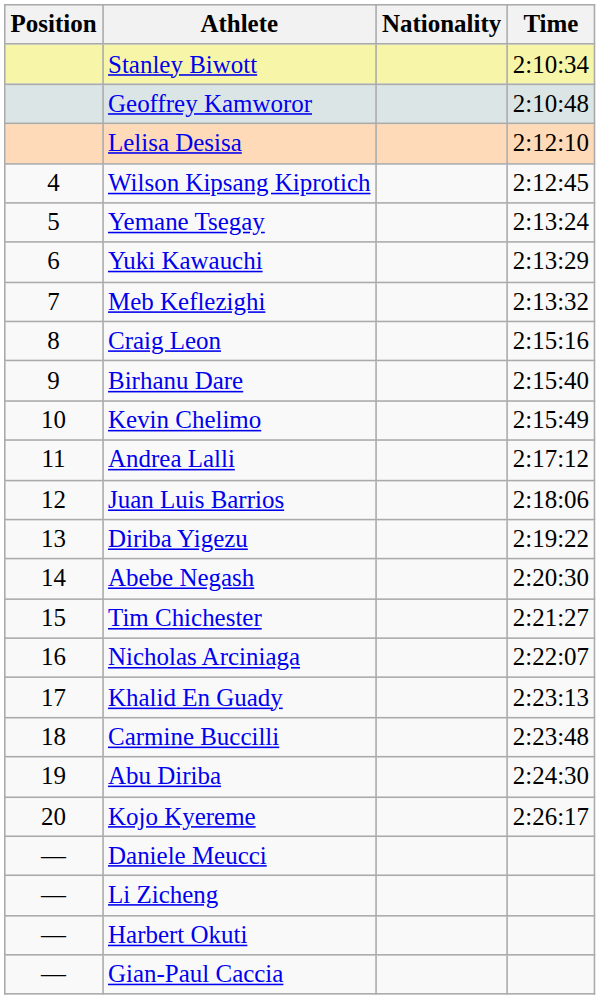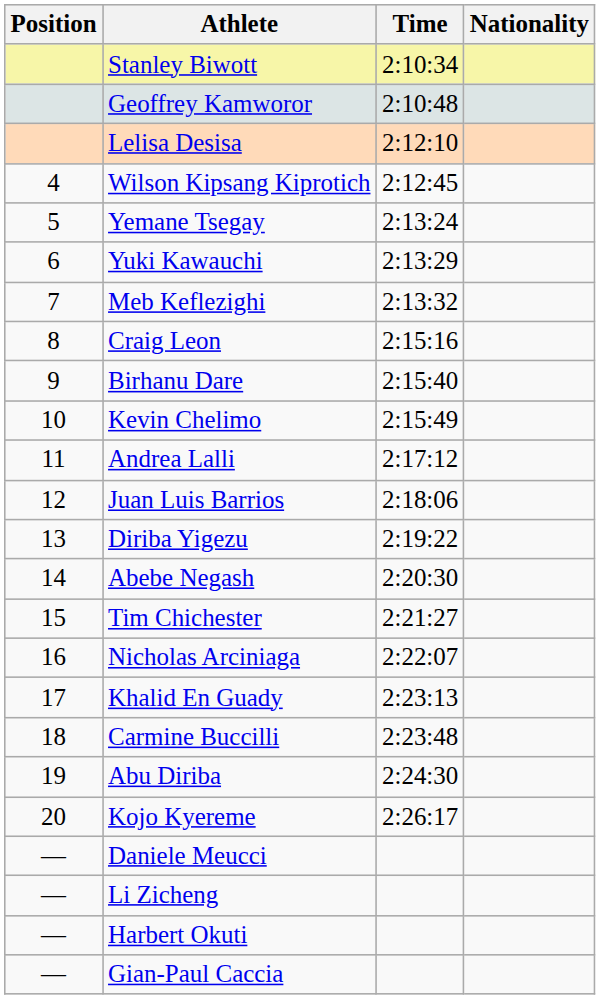 <table class="wikitable sortable">
 <tr>
 <th>Position</th>
 <th>Athlete</th>
+<th>Time</th>
 <th>Nationality</th>
-<th>Time</th>
 </tr>
 <tr bgcolor=#F7F6A8>
 <td align=center></td>
 <td><a href='#'>Stanley Biwott</a></td>
+<td>2:10:34</td>
 <td></td>
-<td>2:10:34</td>
 </tr>
 <tr bgcolor=#DCE5E5>
 <td align=center></td>
 <td><a href='#'>Geoffrey Kamworor</a></td>
+<td>2:10:48</td>
 <td></td>
-<td>2:10:48</td>
 </tr>
 <tr bgcolor=#FFDAB9>
 <td align=center></td>
 <td><a href='#'>Lelisa Desisa</a></td>
+<td>2:12:10</td>
 <td></td>
-<td>2:12:10</td>
 </tr>
 <tr>
 <td align=center>4</td>
 <td><a href='#'>Wilson Kipsang Kiprotich</a></td>
+<td>2:12:45</td>
 <td></td>
-<td>2:12:45</td>
 </tr>
 <tr>
 <td align=center>5</td>
 <td><a href='#'>Yemane Tsegay</a></td>
+<td>2:13:24</td>
 <td></td>
-<td>2:13:24</td>
 </tr>
 <tr>
 <td align=center>6</td>
 <td><a href='#'>Yuki Kawauchi</a></td>
+<td>2:13:29</td>
 <td></td>
-<td>2:13:29</td>
 </tr>
 <tr>
 <td align=center>7</td>
 <td><a href='#'>Meb Keflezighi</a></td>
+<td>2:13:32</td>
 <td></td>
-<td>2:13:32</td>
 </tr>
 <tr>
 <td align=center>8</td>
 <td><a href='#'>Craig Leon</a></td>
+<td>2:15:16</td>
 <td></td>
-<td>2:15:16</td>
 </tr>
 <tr>
 <td align=center>9</td>
 <td><a href='#'>Birhanu Dare</a></td>
+<td>2:15:40</td>
 <td></td>
-<td>2:15:40</td>
 </tr>
 <tr>
 <td align=center>10</td>
 <td><a href='#'>Kevin Chelimo</a></td>
+<td>2:15:49</td>
 <td></td>
-<td>2:15:49</td>
 </tr>
 <tr>
 <td align=center>11</td>
 <td><a href='#'>Andrea Lalli</a></td>
+<td>2:17:12</td>
 <td></td>
-<td>2:17:12</td>
 </tr>
 <tr>
 <td align=center>12</td>
 <td><a href='#'>Juan Luis Barrios</a></td>
+<td>2:18:06</td>
 <td></td>
-<td>2:18:06</td>
 </tr>
 <tr>
 <td align=center>13</td>
 <td><a href='#'>Diriba Yigezu</a></td>
+<td>2:19:22</td>
 <td></td>
-<td>2:19:22</td>
 </tr>
 <tr>
 <td align=center>14</td>
 <td><a href='#'>Abebe Negash</a></td>
+<td>2:20:30</td>
 <td></td>
-<td>2:20:30</td>
 </tr>
 <tr>
 <td align=center>15</td>
 <td><a href='#'>Tim Chichester</a></td>
+<td>2:21:27</td>
 <td></td>
-<td>2:21:27</td>
 </tr>
 <tr>
 <td align=center>16</td>
 <td><a href='#'>Nicholas Arciniaga</a></td>
+<td>2:22:07</td>
 <td></td>
-<td>2:22:07</td>
 </tr>
 <tr>
 <td align=center>17</td>
 <td><a href='#'>Khalid En Guady</a></td>
+<td>2:23:13</td>
 <td></td>
-<td>2:23:13</td>
 </tr>
 <tr>
 <td align=center>18</td>
 <td><a href='#'>Carmine Buccilli</a></td>
+<td>2:23:48</td>
 <td></td>
-<td>2:23:48</td>
 </tr>
 <tr>
 <td align=center>19</td>
 <td><a href='#'>Abu Diriba</a></td>
+<td>2:24:30</td>
 <td></td>
-<td>2:24:30</td>
 </tr>
 <tr>
 <td align=center>20</td>
 <td><a href='#'>Kojo Kyereme</a></td>
+<td>2:26:17</td>
 <td></td>
-<td>2:26:17</td>
 </tr>
 <tr>
 <td align=center>—</td>
 <td><a href='#'>Daniele Meucci</a></td>
 <td></td>
 <td></td>
 </tr>
 <tr>
 <td align=center>—</td>
 <td><a href='#'>Li Zicheng</a></td>
 <td></td>
 <td></td>
 </tr>
 <tr>
 <td align=center>—</td>
 <td><a href='#'>Harbert Okuti</a></td>
 <td></td>
 <td></td>
 </tr>
 <tr>
 <td align=center>—</td>
 <td><a href='#'>Gian-Paul Caccia</a></td>
 <td></td>
 <td></td>
 </tr>
 </table>
